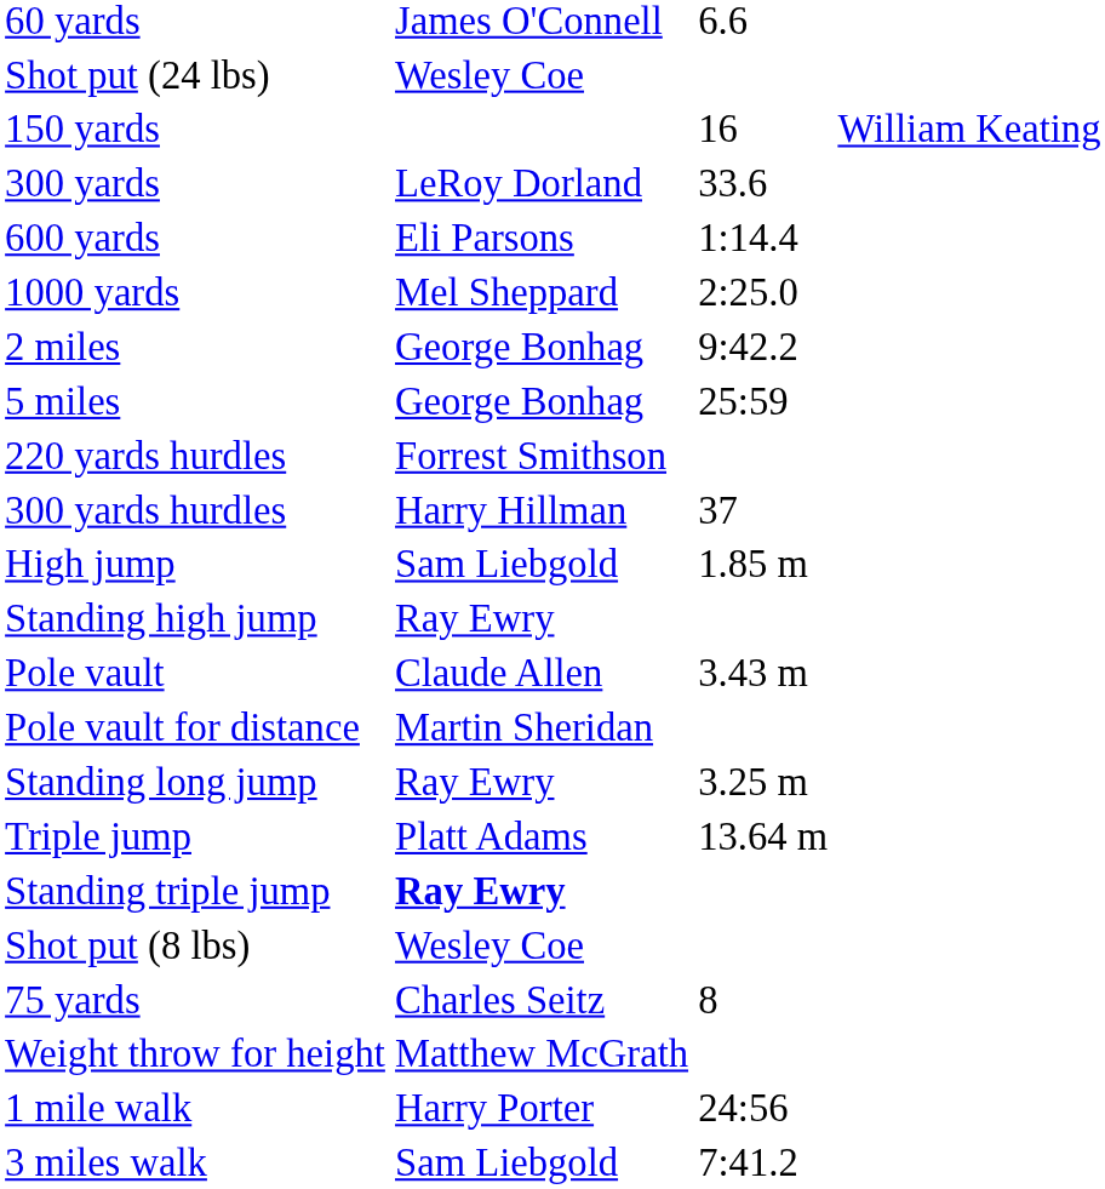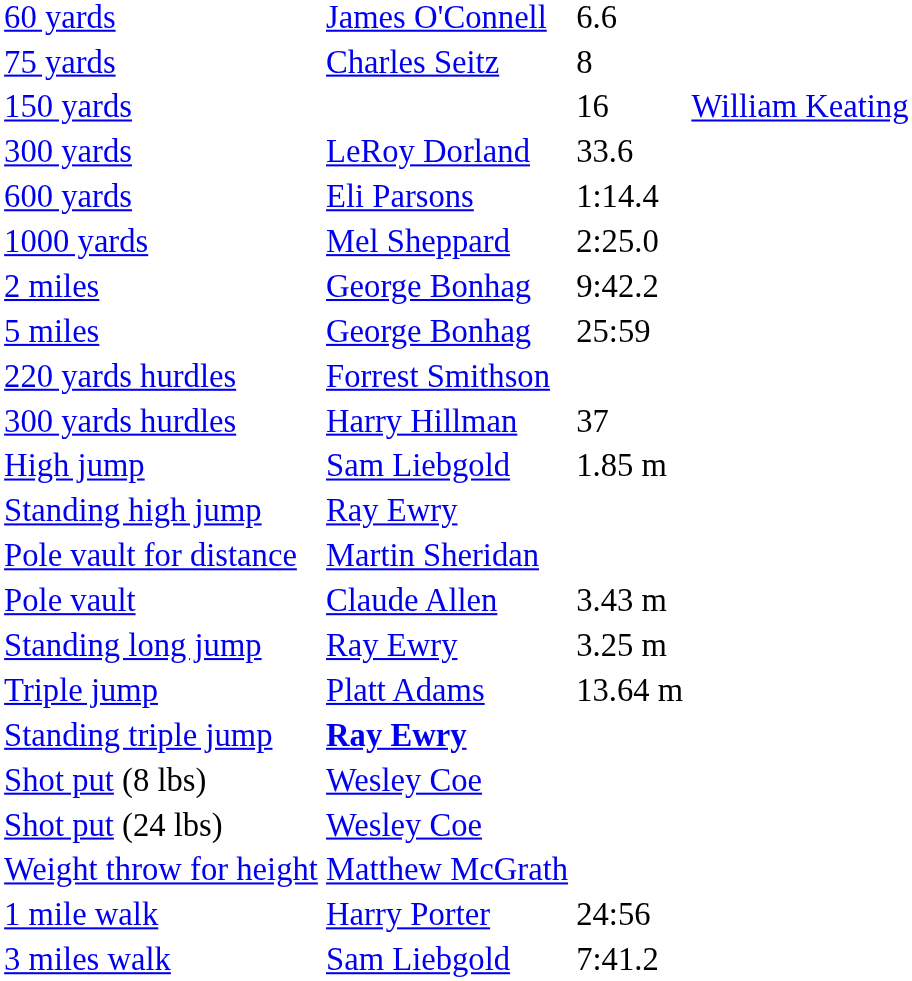 <table>
 <tr>
 <td><a href='#'>60 yards</a></td>
 <td><a href='#'>James O'Connell</a></td>
 <td>6.6</td>
 <td></td>
 <td></td>
 <td></td>
 <td></td>
 </tr>
 <tr>
-<td><a href='#'>Shot put</a> (24 lbs)</td>
-<td><a href='#'>Wesley Coe</a></td>
-<td></td>
+<td><a href='#'>75 yards</a></td>
+<td><a href='#'>Charles Seitz</a></td>
+<td>8</td>
 <td></td>
 <td></td>
 <td></td>
 <td></td>
 </tr>
 <tr>
 <td><a href='#'>150 yards</a></td>
 <td></td>
 <td>16</td>
 <td><a href='#'>William Keating</a></td>
 <td></td>
 <td></td>
 <td></td>
 </tr>
 <tr>
 <td><a href='#'>300 yards</a></td>
 <td><a href='#'>LeRoy Dorland</a></td>
 <td>33.6</td>
 <td></td>
 <td></td>
 <td></td>
 <td></td>
 </tr>
 <tr>
 <td><a href='#'>600 yards</a></td>
 <td><a href='#'>Eli Parsons</a></td>
 <td>1:14.4</td>
 <td></td>
 <td></td>
 <td></td>
 <td></td>
 </tr>
 <tr>
 <td><a href='#'>1000 yards</a></td>
 <td><a href='#'>Mel Sheppard</a></td>
 <td>2:25.0</td>
 <td></td>
 <td></td>
 <td></td>
 <td></td>
 </tr>
 <tr>
 <td><a href='#'>2 miles</a></td>
 <td><a href='#'>George Bonhag</a></td>
 <td>9:42.2</td>
 <td></td>
 <td></td>
 <td></td>
 <td></td>
 </tr>
 <tr>
 <td><a href='#'>5 miles</a></td>
 <td><a href='#'>George Bonhag</a></td>
 <td>25:59</td>
 <td></td>
 <td></td>
 <td></td>
 <td></td>
 </tr>
 <tr>
 <td><a href='#'>220 yards hurdles</a></td>
 <td><a href='#'>Forrest Smithson</a></td>
 <td></td>
 <td></td>
 <td></td>
 <td></td>
 <td></td>
 </tr>
 <tr>
 <td><a href='#'>300 yards hurdles</a></td>
 <td><a href='#'>Harry Hillman</a></td>
 <td>37</td>
 <td></td>
 <td></td>
 <td></td>
 <td></td>
 </tr>
 <tr>
 <td><a href='#'>High jump</a></td>
 <td><a href='#'>Sam Liebgold</a></td>
 <td>1.85 m</td>
 <td></td>
 <td></td>
 <td></td>
 <td></td>
 </tr>
 <tr>
 <td><a href='#'>Standing high jump</a></td>
 <td><a href='#'>Ray Ewry</a></td>
 <td></td>
 <td></td>
 <td></td>
 <td></td>
 <td></td>
 </tr>
 <tr>
-<td><a href='#'>Pole vault</a></td>
-<td><a href='#'>Claude Allen</a></td>
-<td>3.43 m</td>
+<td><a href='#'>Pole vault for distance</a></td>
+<td><a href='#'>Martin Sheridan</a></td>
+<td></td>
 <td></td>
 <td></td>
 <td></td>
 <td></td>
 </tr>
 <tr>
-<td><a href='#'>Pole vault for distance</a></td>
-<td><a href='#'>Martin Sheridan</a></td>
-<td></td>
+<td><a href='#'>Pole vault</a></td>
+<td><a href='#'>Claude Allen</a></td>
+<td>3.43 m</td>
 <td></td>
 <td></td>
 <td></td>
 <td></td>
 </tr>
 <tr>
 <td><a href='#'>Standing long jump</a></td>
 <td><a href='#'>Ray Ewry</a></td>
 <td>3.25 m</td>
 <td></td>
 <td></td>
 <td></td>
 <td></td>
 </tr>
 <tr>
 <td><a href='#'>Triple jump</a></td>
 <td><a href='#'>Platt Adams</a></td>
 <td>13.64 m</td>
 <td></td>
 <td></td>
 <td></td>
 <td></td>
 </tr>
 <tr>
 <td><a href='#'>Standing triple jump</a></td>
 <td><strong><a href='#'>Ray Ewry</a></strong></td>
 <td></td>
 <td></td>
 <td></td>
 <td></td>
 <td></td>
 </tr>
 <tr>
 <td><a href='#'>Shot put</a> (8 lbs)</td>
 <td><a href='#'>Wesley Coe</a></td>
 <td></td>
 <td></td>
 <td></td>
 <td></td>
 <td></td>
 </tr>
 <tr>
-<td><a href='#'>75 yards</a></td>
-<td><a href='#'>Charles Seitz</a></td>
-<td>8</td>
+<td><a href='#'>Shot put</a> (24 lbs)</td>
+<td><a href='#'>Wesley Coe</a></td>
+<td></td>
 <td></td>
 <td></td>
 <td></td>
 <td></td>
 </tr>
 <tr>
 <td><a href='#'>Weight throw for height</a></td>
 <td><a href='#'>Matthew McGrath</a></td>
 <td></td>
 <td></td>
 <td></td>
 <td></td>
 <td></td>
 </tr>
 <tr>
 <td><a href='#'>1 mile walk</a></td>
 <td><a href='#'>Harry Porter</a></td>
 <td>24:56</td>
 <td></td>
 <td></td>
 <td></td>
 <td></td>
 </tr>
 <tr>
 <td><a href='#'>3 miles walk</a></td>
 <td><a href='#'>Sam Liebgold</a></td>
 <td>7:41.2</td>
 <td></td>
 <td></td>
 <td></td>
 <td></td>
 </tr>
 </table>
